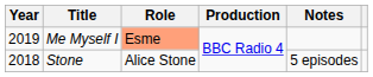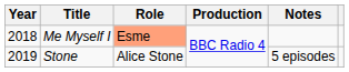 <table class="wikitable">
 <tr>
 <th>Year</th>
 <th>Title</th>
 <th>Role</th>
 <th class="unsortable">Production</th>
 <th>Notes</th>
 <th></th>
 </tr>
 <tr>
-<td>2019</td>
+<td>2018</td>
 <td><em>Me Myself I</em></td>
 <td style="background: lightsalmon;">Esme</td>
 <td rowspan="2"><a href='#'>BBC Radio 4</a></td>
 <td></td>
 <td align="center"></td>
 </tr>
 <tr>
-<td>2018</td>
+<td>2019</td>
 <td><em>Stone</em></td>
 <td>Alice Stone</td>
 <td>5 episodes</td>
 <td align="center"></td>
 </tr>
 </table>
